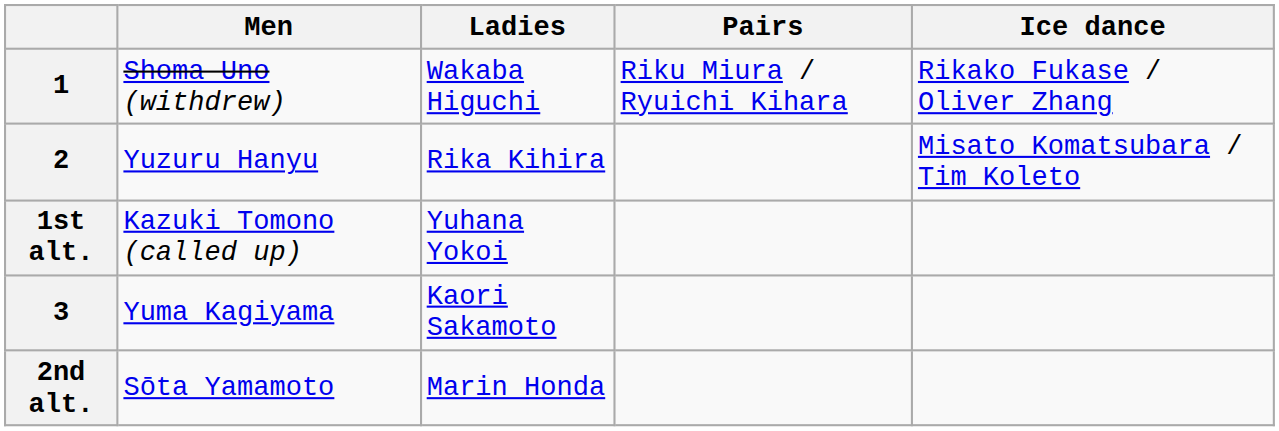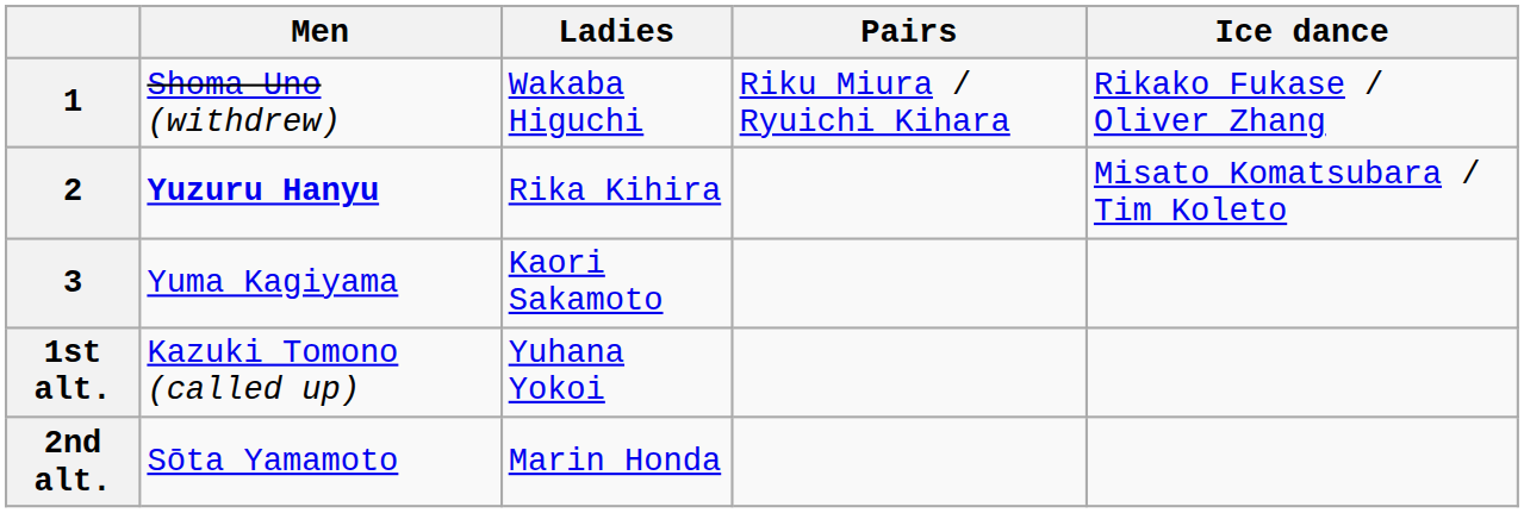 <table class="wikitable">
 <tr>
 <th></th>
 <th>Men</th>
 <th>Ladies</th>
 <th>Pairs</th>
 <th>Ice dance</th>
 </tr>
 <tr>
 <th>1</th>
 <td><s><a href='#'>Shoma Uno</a></s> <em>(withdrew)</em></td>
 <td><a href='#'>Wakaba Higuchi</a></td>
 <td><a href='#'>Riku Miura</a> / <a href='#'>Ryuichi Kihara</a></td>
 <td><a href='#'>Rikako Fukase</a> / <a href='#'>Oliver Zhang</a></td>
 </tr>
 <tr>
 <th>2</th>
-<td><a href='#'>Yuzuru Hanyu</a></td>
+<td><strong><a href='#'>Yuzuru Hanyu</a></strong></td>
 <td><a href='#'>Rika Kihira</a></td>
 <td></td>
 <td><a href='#'>Misato Komatsubara</a> / <a href='#'>Tim Koleto</a></td>
 </tr>
 <tr>
-<th>1st alt.</th>
-<td><a href='#'>Kazuki Tomono</a> <em>(called up)</em></td>
-<td><a href='#'>Yuhana Yokoi</a></td>
+<th>3</th>
+<td><a href='#'>Yuma Kagiyama</a></td>
+<td><a href='#'>Kaori Sakamoto</a></td>
 <td></td>
 <td></td>
 </tr>
 <tr>
-<th>3</th>
-<td><a href='#'>Yuma Kagiyama</a></td>
-<td><a href='#'>Kaori Sakamoto</a></td>
+<th>1st alt.</th>
+<td><a href='#'>Kazuki Tomono</a> <em>(called up)</em></td>
+<td><a href='#'>Yuhana Yokoi</a></td>
 <td></td>
 <td></td>
 </tr>
 <tr>
 <th>2nd alt.</th>
 <td><a href='#'>Sōta Yamamoto</a></td>
 <td><a href='#'>Marin Honda</a></td>
 <td></td>
 <td></td>
 </tr>
 </table>
